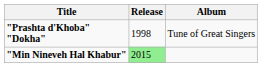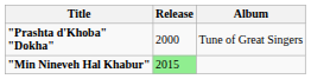 <table class="wikitable"|width=100%>
 <tr>
 <th>Title</th>
 <th>Release</th>
 <th>Album</th>
 </tr>
 <tr>
 <td><strong>"Prashta d'Khoba"</strong><br><strong>"Dokha"</strong></td>
-<td>1998</td>
+<td>2000</td>
 <td>Tune of Great Singers</td>
 </tr>
 <tr>
 <td><strong>"Min Nineveh Hal Khabur"</strong> </td>
 <td style="background: lightgreen;">2015</td>
 </tr>
 </table>
